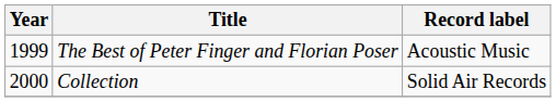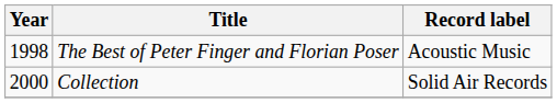 <table class="wikitable sortable" border="1">
 <tr>
 <th>Year</th>
 <th>Title</th>
 <th>Record label</th>
 </tr>
 <tr>
-<td>1999</td>
+<td>1998</td>
 <td><em>The Best of Peter Finger and Florian Poser</em></td>
 <td>Acoustic Music</td>
 </tr>
 <tr>
 <td>2000</td>
 <td><em>Collection</em></td>
 <td>Solid Air Records</td>
 </tr>
 <tr>
 </tr>
 </table>
